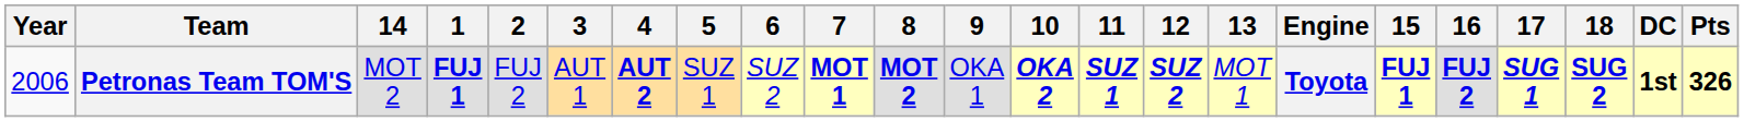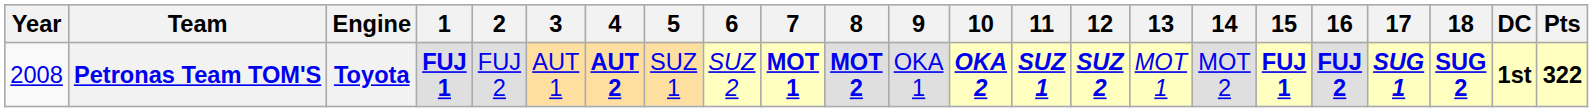 <table class="wikitable" style="text-align:center; font-size:90%">
 <tr>
 <th>Year</th>
 <th>Team</th>
-<th>14</th>
+<th>Engine</th>
 <th>1</th>
 <th>2</th>
 <th>3</th>
 <th>4</th>
 <th>5</th>
 <th>6</th>
 <th>7</th>
 <th>8</th>
 <th>9</th>
 <th>10</th>
 <th>11</th>
 <th>12</th>
 <th>13</th>
-<th>Engine</th>
+<th>14</th>
 <th>15</th>
 <th>16</th>
 <th>17</th>
 <th>18</th>
 <th>DC</th>
 <th>Pts</th>
 </tr>
 <tr>
-<td><a href='#'>2006</a></td>
+<td><a href='#'>2008</a></td>
 <th><a href='#'>Petronas Team TOM'S</a></th>
-<td style="background:#DFDFDF;"><a href='#'>MOT<br>2</a><br></td>
+<th><a href='#'>Toyota</a></th>
 <td style="background:#DFDFDF;"><strong><a href='#'>FUJ<br>1</a><br></strong></td>
 <td style="background:#DFDFDF;"><a href='#'>FUJ<br>2</a><br></td>
 <td style="background:#FFDF9F;"><a href='#'>AUT<br>1</a><br></td>
 <td style="background:#FFDF9F;"><strong><a href='#'>AUT<br>2</a></strong><br></td>
 <td style="background:#FFDF9F;"><a href='#'>SUZ<br>1</a><br></td>
 <td style="background:#FFFFBF;"><em><a href='#'>SUZ<br>2</a></em><br></td>
 <td style="background:#FFFFBF;"><strong><a href='#'>MOT<br>1</a></strong><br></td>
 <td style="background:#DFDFDF;"><strong><a href='#'>MOT<br>2</a></strong><br></td>
 <td style="background:#DFDFDF;"><a href='#'>OKA<br>1</a><br></td>
 <td style="background:#FFFFBF;"><strong><em><a href='#'>OKA<br>2</a></em></strong><br></td>
 <td style="background:#FFFFBF;"><strong><em><a href='#'>SUZ<br>1</a></em></strong><br></td>
 <td style="background:#FFFFBF;"><strong><em><a href='#'>SUZ<br>2</a></em></strong><br></td>
 <td style="background:#FFFFBF;"><em><a href='#'>MOT<br>1</a></em><br></td>
-<th><a href='#'>Toyota</a></th>
+<td style="background:#DFDFDF;"><a href='#'>MOT<br>2</a><br></td>
 <td style="background:#FFFFBF;"><strong><a href='#'>FUJ<br>1</a></strong><br></td>
 <td style="background:#DFDFDF;"><strong><a href='#'>FUJ<br>2</a></strong><br></td>
 <td style="background:#FFFFBF;"><strong><em><a href='#'>SUG<br>1</a></em></strong><br></td>
 <td style="background:#FFFFBF;"><strong><a href='#'>SUG<br>2</a></strong><br></td>
 <th style="background:#FFFFBF;">1st</th>
-<th style="background:#FFFFBF;">326</th>
+<th style="background:#FFFFBF;">322</th>
 </tr>
 </table>
